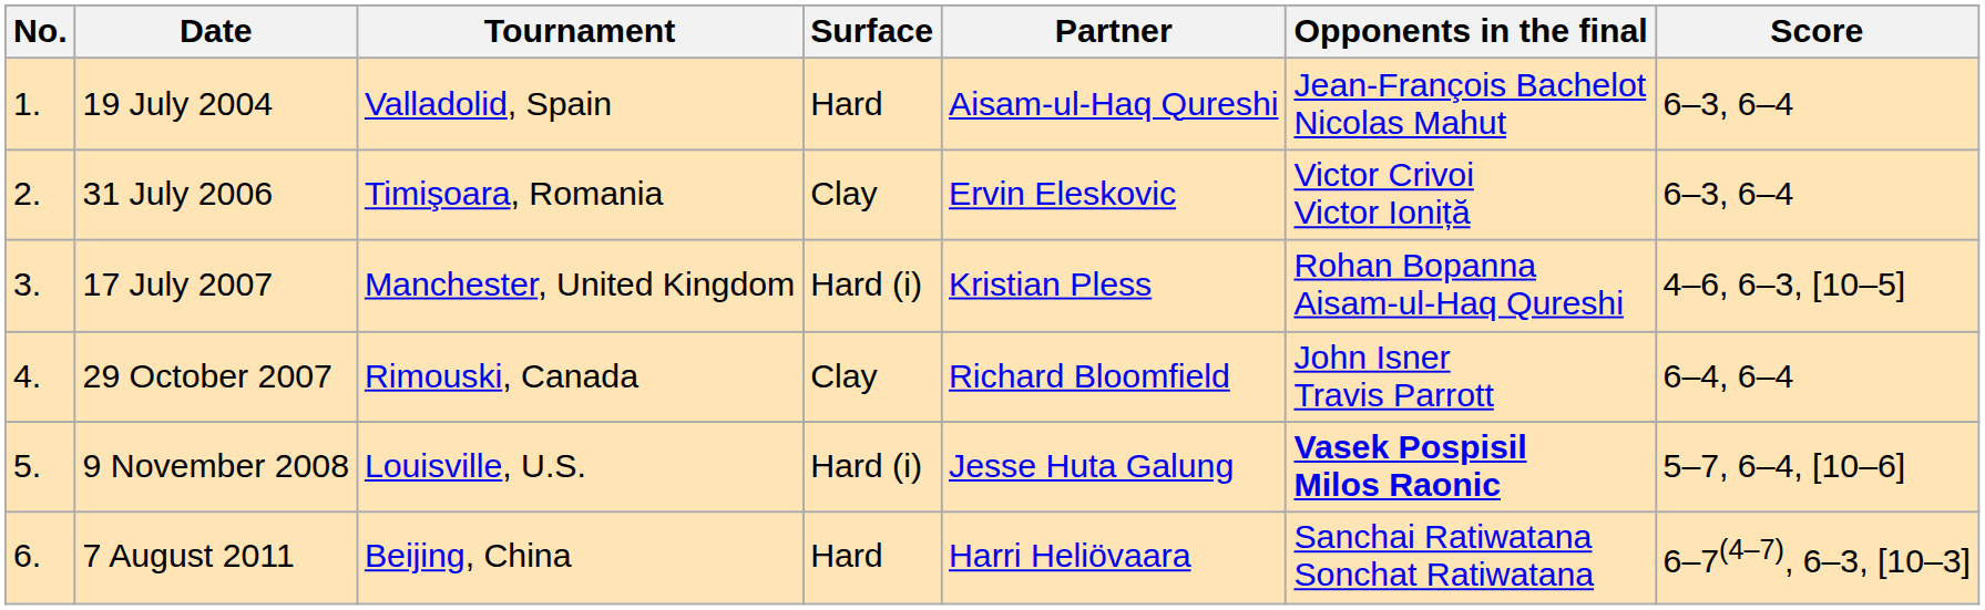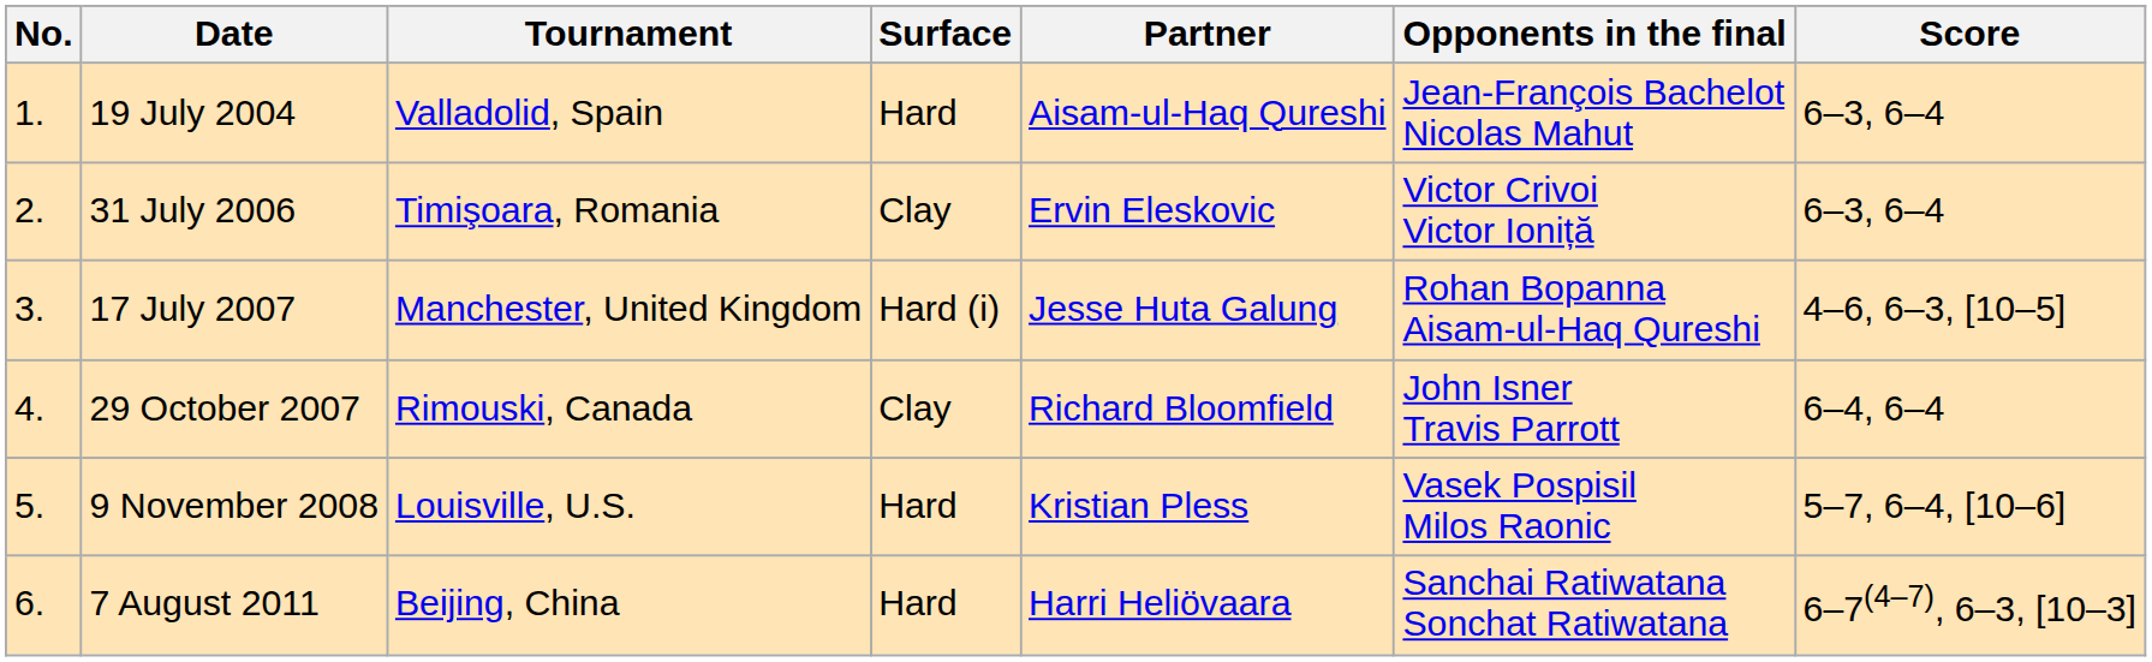 <table class="wikitable">
 <tr>
 <th>No.</th>
 <th>Date</th>
 <th>Tournament</th>
 <th>Surface</th>
 <th>Partner</th>
 <th>Opponents in the final</th>
 <th>Score</th>
 </tr>
 <tr style="background:moccasin;">
 <td>1.</td>
 <td>19 July 2004</td>
 <td><a href='#'>Valladolid</a>, Spain</td>
 <td>Hard</td>
 <td> <a href='#'>Aisam-ul-Haq Qureshi</a></td>
 <td> <a href='#'>Jean-François Bachelot</a> <br>  <a href='#'>Nicolas Mahut</a></td>
 <td>6–3, 6–4</td>
 </tr>
 <tr style="background:moccasin;">
 <td>2.</td>
 <td>31 July 2006</td>
 <td><a href='#'>Timişoara</a>, Romania</td>
 <td>Clay</td>
 <td> <a href='#'>Ervin Eleskovic</a></td>
 <td> <a href='#'>Victor Crivoi</a> <br>  <a href='#'>Victor Ioniță</a></td>
 <td>6–3, 6–4</td>
 </tr>
 <tr style="background:moccasin;">
 <td>3.</td>
 <td>17 July 2007</td>
 <td><a href='#'>Manchester</a>, United Kingdom</td>
 <td>Hard (i)</td>
-<td> <a href='#'>Kristian Pless</a></td>
+<td> <a href='#'>Jesse Huta Galung</a></td>
 <td> <a href='#'>Rohan Bopanna</a> <br>  <a href='#'>Aisam-ul-Haq Qureshi</a></td>
 <td>4–6, 6–3, [10–5]</td>
 </tr>
 <tr style="background:moccasin;">
 <td>4.</td>
 <td>29 October 2007</td>
 <td><a href='#'>Rimouski</a>, Canada</td>
 <td>Clay</td>
 <td> <a href='#'>Richard Bloomfield</a></td>
 <td> <a href='#'>John Isner</a> <br>  <a href='#'>Travis Parrott</a></td>
 <td>6–4, 6–4</td>
 </tr>
 <tr style="background:moccasin;">
 <td>5.</td>
 <td>9 November 2008</td>
 <td><a href='#'>Louisville</a>, U.S.</td>
-<td>Hard (i)</td>
-<td> <a href='#'>Jesse Huta Galung</a></td>
-<td><strong> <a href='#'>Vasek Pospisil</a> <br>  <a href='#'>Milos Raonic</a></strong></td>
+<td>Hard</td>
+<td> <a href='#'>Kristian Pless</a></td>
+<td> <a href='#'>Vasek Pospisil</a> <br>  <a href='#'>Milos Raonic</a></td>
 <td>5–7, 6–4, [10–6]</td>
 </tr>
 <tr style="background:moccasin;">
 <td>6.</td>
 <td>7 August 2011</td>
 <td><a href='#'>Beijing</a>, China</td>
 <td>Hard</td>
 <td> <a href='#'>Harri Heliövaara</a></td>
 <td> <a href='#'>Sanchai Ratiwatana</a> <br>  <a href='#'>Sonchat Ratiwatana</a></td>
 <td>6–7<sup>(4–7)</sup>, 6–3, [10–3]</td>
 </tr>
 </table>
